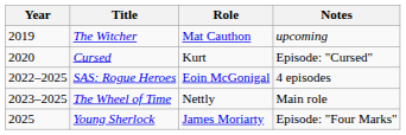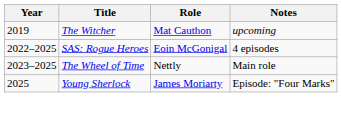 <table class="wikitable sortable">
 <tr>
 <th>Year</th>
 <th>Title</th>
 <th>Role</th>
 <th class="unsortable">Notes</th>
 </tr>
 <tr>
 <td>2019</td>
 <td><em><a href='#'>The Witcher</a></em></td>
 <td><a href='#'>Mat Cauthon</a></td>
 <td><em>upcoming</em></td>
-</tr>
-<tr>
-<td>2020</td>
-<td><em><a href='#'>Cursed</a></em></td>
-<td>Kurt</td>
-<td>Episode: "Cursed"</td>
 </tr>
 <tr>
 <td>2022–2025</td>
 <td><em><a href='#'>SAS: Rogue Heroes</a></em></td>
 <td><a href='#'>Eoin McGonigal</a></td>
 <td>4 episodes</td>
 </tr>
 <tr>
 <td>2023–2025</td>
 <td><em><a href='#'>The Wheel of Time</a></em></td>
 <td>Nettly</td>
 <td>Main role</td>
 </tr>
 <tr>
 <td>2025</td>
 <td><em><a href='#'>Young Sherlock</a></em></td>
 <td><a href='#'>James Moriarty</a></td>
 <td>Episode: "Four Marks"</td>
 </tr>
 </table>
